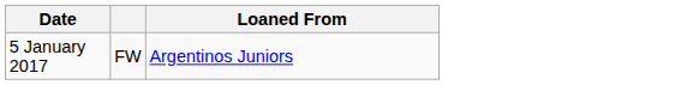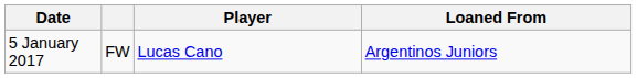 <table class="wikitable plainrowheaders sortable" style="font-size:95%">
 <tr>
 <th scope=col style="width:85px;"><strong>Date</strong></th>
 <th></th>
+<th scope=col style="width:210px;"><strong>Player</strong></th>
 <th scope=col style="width:250px;"><strong>Loaned From</strong></th>
 </tr>
 <tr>
 <td>5 January 2017</td>
 <td>FW</td>
+<td> <a href='#'>Lucas Cano</a></td>
 <td> <a href='#'>Argentinos Juniors</a></td>
 </tr>
 </table>
